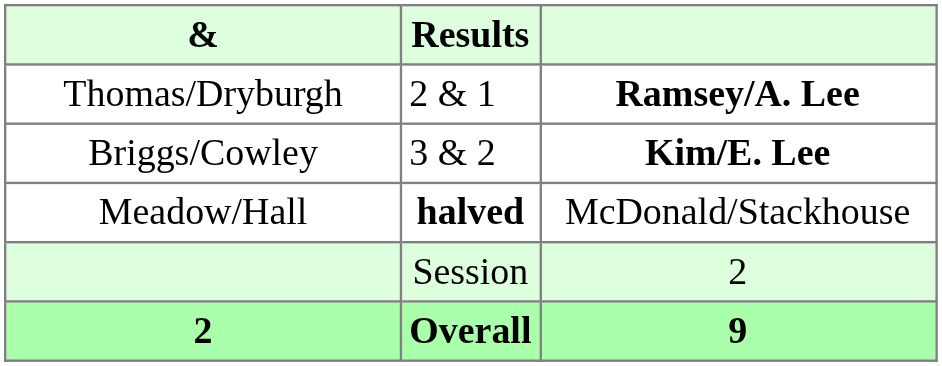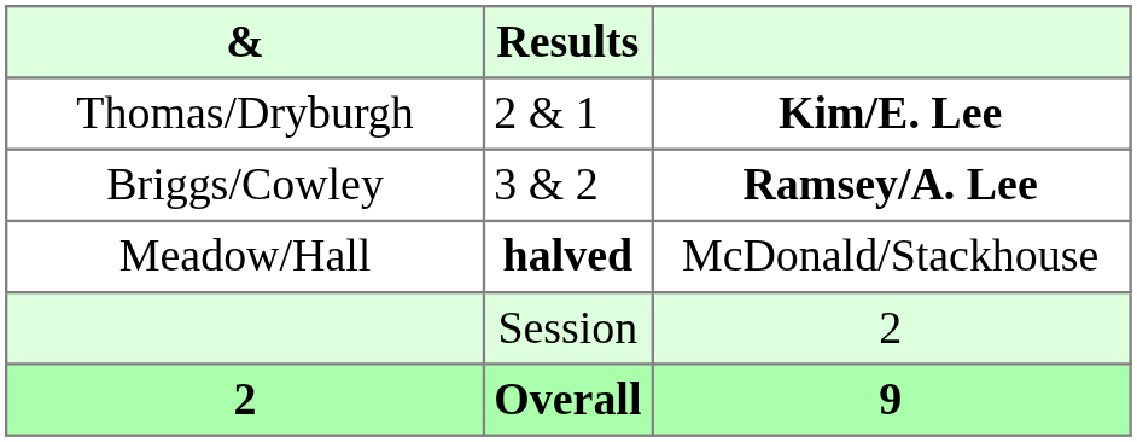 <table border="1" cellpadding="3" style="border-collapse: collapse; text-align:center;">
 <tr style="background:#ddffdd;">
 <th width=160> & </th>
 <th>Results</th>
 <th width=160></th>
 </tr>
 <tr>
 <td>Thomas/Dryburgh</td>
 <td align=left> 2 & 1</td>
-<td><strong>Ramsey/A. Lee</strong></td>
+<td><strong>Kim/E. Lee</strong></td>
 </tr>
 <tr>
 <td>Briggs/Cowley</td>
 <td align=left> 3 & 2</td>
-<td><strong>Kim/E. Lee</strong></td>
+<td><strong>Ramsey/A. Lee</strong></td>
 </tr>
 <tr>
 <td>Meadow/Hall</td>
 <td><strong>halved</strong></td>
 <td>McDonald/Stackhouse</td>
 </tr>
 <tr style="background:#ddffdd;">
 <td></td>
 <td>Session</td>
 <td>2</td>
 </tr>
 <tr style="background:#aaffaa;">
 <th>2</th>
 <th>Overall</th>
 <th>9</th>
 </tr>
 </table>
